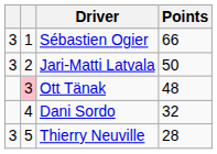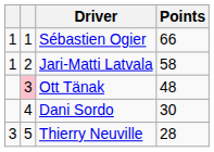 <table class="wikitable" style="font-size: 85%;">
 <tr>
 <th></th>
 <th></th>
 <th>Driver</th>
 <th>Points</th>
 </tr>
 <tr>
-<td align="left"> 3</td>
+<td align="left"> 1</td>
 <td align="center">1</td>
 <td> <a href='#'>Sébastien Ogier</a></td>
 <td align="left">66</td>
 </tr>
 <tr>
-<td align="left"> 3</td>
+<td align="left"> 1</td>
 <td align="center">2</td>
 <td> <a href='#'>Jari-Matti Latvala</a></td>
-<td align="left">50</td>
+<td align="left">58</td>
 </tr>
 <tr>
 <td align="left"></td>
 <td align="center" style="background: pink;">3</td>
 <td> <a href='#'>Ott Tänak</a></td>
 <td align="left">48</td>
 </tr>
 <tr>
 <td align="left"></td>
 <td align="center">4</td>
 <td> <a href='#'>Dani Sordo</a></td>
-<td align="left">32</td>
+<td align="left">30</td>
 </tr>
 <tr>
 <td align="left"> 3</td>
 <td align="center">5</td>
 <td> <a href='#'>Thierry Neuville</a></td>
 <td align="left">28</td>
 </tr>
 </table>
